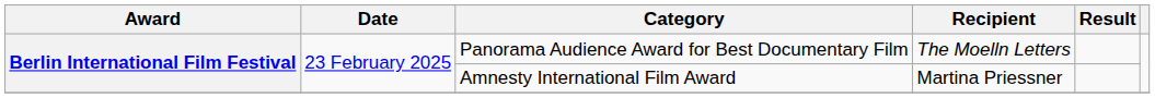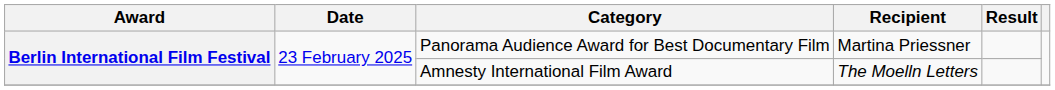 <table class="wikitable sortable plainrowheaders">
 <tr>
 <th>Award</th>
 <th>Date</th>
 <th>Category</th>
 <th>Recipient</th>
 <th>Result</th>
 <th></th>
 </tr>
 <tr>
 <th scope="row" rowspan="2"><a href='#'>Berlin International Film Festival</a></th>
 <td rowspan="2"><a href='#'>23 February 2025</a></td>
 <td>Panorama Audience Award for Best Documentary Film</td>
-<td><em>The Moelln Letters</em></td>
+<td>Martina Priessner</td>
 <td></td>
 <td align="center" rowspan="2"></td>
 </tr>
 <tr>
 <td>Amnesty International Film Award</td>
-<td>Martina Priessner</td>
+<td><em>The Moelln Letters</em></td>
 <td></td>
 </tr>
 <tr>
 </tr>
 </table>
